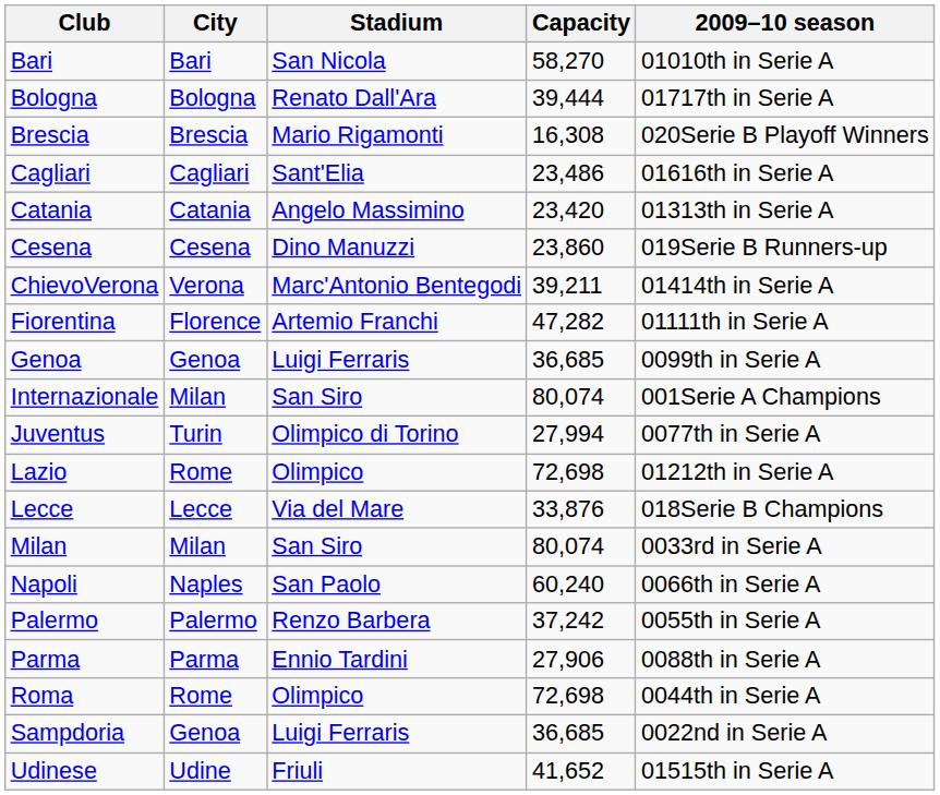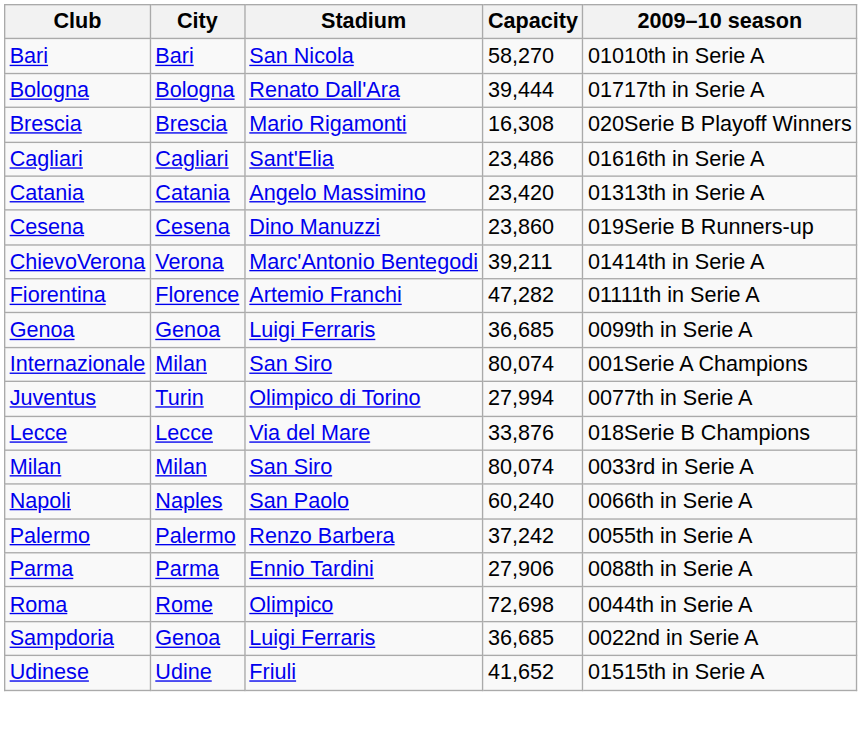 <table class="wikitable sortable">
 <tr>
 <th>Club</th>
 <th>City</th>
 <th>Stadium</th>
 <th>Capacity</th>
 <th>2009–10 season</th>
 </tr>
 <tr>
 <td><a href='#'>Bari</a></td>
 <td><a href='#'>Bari</a></td>
 <td><a href='#'>San Nicola</a></td>
 <td>58,270</td>
 <td><span>010</span>10th in Serie A</td>
 </tr>
 <tr>
 <td><a href='#'>Bologna</a></td>
 <td><a href='#'>Bologna</a></td>
 <td><a href='#'>Renato Dall'Ara</a></td>
 <td>39,444</td>
 <td><span>017</span>17th in Serie A</td>
 </tr>
 <tr>
 <td><a href='#'>Brescia</a></td>
 <td><a href='#'>Brescia</a></td>
 <td><a href='#'>Mario Rigamonti</a></td>
 <td>16,308</td>
 <td><span>020</span>Serie B Playoff Winners</td>
 </tr>
 <tr>
 <td><a href='#'>Cagliari</a></td>
 <td><a href='#'>Cagliari</a></td>
 <td><a href='#'>Sant'Elia</a></td>
 <td>23,486</td>
 <td><span>016</span>16th in Serie A</td>
 </tr>
 <tr>
 <td><a href='#'>Catania</a></td>
 <td><a href='#'>Catania</a></td>
 <td><a href='#'>Angelo Massimino</a></td>
 <td>23,420</td>
 <td><span>013</span>13th in Serie A</td>
 </tr>
 <tr>
 <td><a href='#'>Cesena</a></td>
 <td><a href='#'>Cesena</a></td>
 <td><a href='#'>Dino Manuzzi</a></td>
 <td>23,860</td>
 <td><span>019</span>Serie B Runners-up</td>
 </tr>
 <tr>
 <td><a href='#'>ChievoVerona</a></td>
 <td><a href='#'>Verona</a></td>
 <td><a href='#'>Marc'Antonio Bentegodi</a></td>
 <td>39,211</td>
 <td><span>014</span>14th in Serie A</td>
 </tr>
 <tr>
 <td><a href='#'>Fiorentina</a></td>
 <td><a href='#'>Florence</a></td>
 <td><a href='#'>Artemio Franchi</a></td>
 <td>47,282</td>
 <td><span>011</span>11th in Serie A</td>
 </tr>
 <tr>
 <td><a href='#'>Genoa</a></td>
 <td><a href='#'>Genoa</a></td>
 <td><a href='#'>Luigi Ferraris</a></td>
 <td>36,685</td>
 <td><span>009</span>9th in Serie A</td>
 </tr>
 <tr>
 <td><a href='#'>Internazionale</a></td>
 <td><a href='#'>Milan</a></td>
 <td><a href='#'>San Siro</a></td>
 <td>80,074</td>
 <td><span>001</span>Serie A Champions</td>
 </tr>
 <tr>
 <td><a href='#'>Juventus</a></td>
 <td><a href='#'>Turin</a></td>
 <td><a href='#'>Olimpico di Torino</a></td>
 <td>27,994</td>
 <td><span>007</span>7th in Serie A</td>
 </tr>
 <tr>
-<td><a href='#'>Lazio</a></td>
-<td><a href='#'>Rome</a></td>
-<td><a href='#'>Olimpico</a></td>
-<td>72,698</td>
-<td><span>012</span>12th in Serie A</td>
-</tr>
-<tr>
 <td><a href='#'>Lecce</a></td>
 <td><a href='#'>Lecce</a></td>
 <td><a href='#'>Via del Mare</a></td>
 <td>33,876</td>
 <td><span>018</span>Serie B Champions</td>
 </tr>
 <tr>
 <td><a href='#'>Milan</a></td>
 <td><a href='#'>Milan</a></td>
 <td><a href='#'>San Siro</a></td>
 <td>80,074</td>
 <td><span>003</span>3rd in Serie A</td>
 </tr>
 <tr>
 <td><a href='#'>Napoli</a></td>
 <td><a href='#'>Naples</a></td>
 <td><a href='#'>San Paolo</a></td>
 <td>60,240</td>
 <td><span>006</span>6th in Serie A</td>
 </tr>
 <tr>
 <td><a href='#'>Palermo</a></td>
 <td><a href='#'>Palermo</a></td>
 <td><a href='#'>Renzo Barbera</a></td>
 <td>37,242</td>
 <td><span>005</span>5th in Serie A</td>
 </tr>
 <tr>
 <td><a href='#'>Parma</a></td>
 <td><a href='#'>Parma</a></td>
 <td><a href='#'>Ennio Tardini</a></td>
 <td>27,906</td>
 <td><span>008</span>8th in Serie A</td>
 </tr>
 <tr>
 <td><a href='#'>Roma</a></td>
 <td><a href='#'>Rome</a></td>
 <td><a href='#'>Olimpico</a></td>
 <td>72,698</td>
 <td><span>004</span>4th in Serie A</td>
 </tr>
 <tr>
 <td><a href='#'>Sampdoria</a></td>
 <td><a href='#'>Genoa</a></td>
 <td><a href='#'>Luigi Ferraris</a></td>
 <td>36,685</td>
 <td><span>002</span>2nd in Serie A</td>
 </tr>
 <tr>
 <td><a href='#'>Udinese</a></td>
 <td><a href='#'>Udine</a></td>
 <td><a href='#'>Friuli</a></td>
 <td>41,652</td>
 <td><span>015</span>15th in Serie A</td>
 </tr>
 </table>
